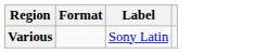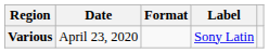 <table class="wikitable plainrowheaders">
 <tr>
 <th scope="col">Region</th>
+<th scope="col">Date</th>
 <th scope="col">Format</th>
 <th scope="col">Label</th>
 <th scope="col"></th>
 </tr>
 <tr>
 <th scope="row">Various</th>
+<td>April 23, 2020</td>
 <td></td>
 <td><a href='#'>Sony Latin</a></td>
 <td align="center"></td>
 </tr>
 </table>
